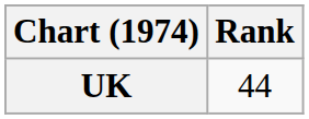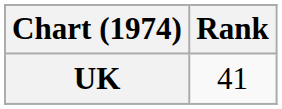 <table class="wikitable plainrowheaders">
 <tr>
 <th scope="col">Chart (1974)</th>
 <th scope="col">Rank</th>
 </tr>
 <tr>
 <th scope="row">UK</th>
-<td style="text-align:center;">44</td>
+<td style="text-align:center;">41</td>
 </tr>
 </table>
